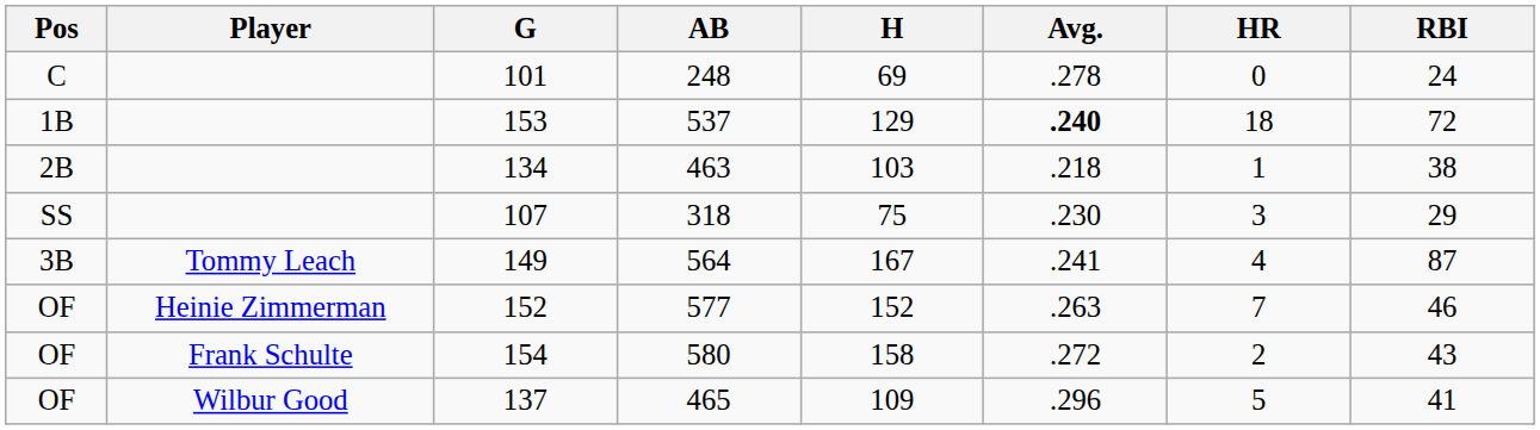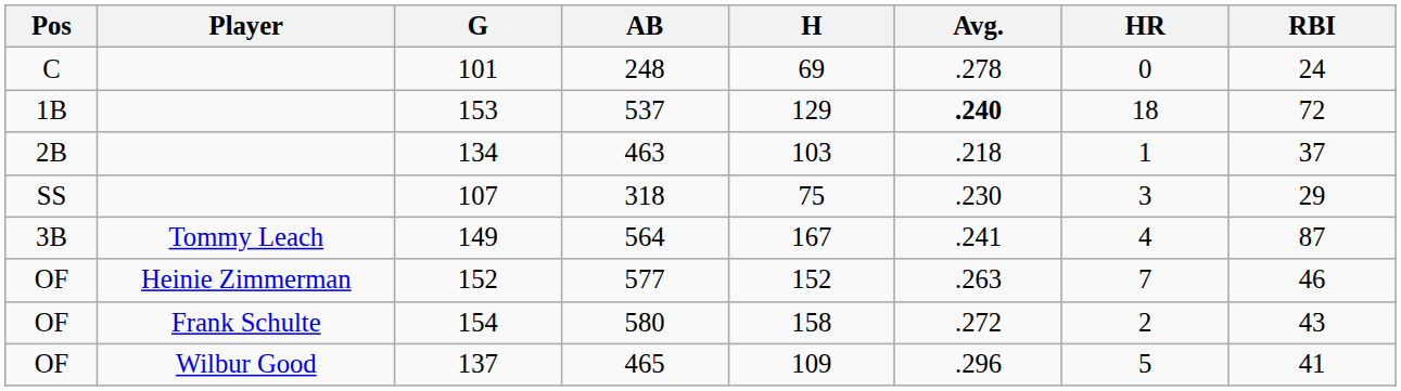 <table class="wikitable sortable">
 <tr>
 <th bgcolor="#DDDDFF" width="5%">Pos</th>
 <th bgcolor="#DDDDFF" width="16%">Player</th>
 <th bgcolor="#DDDDFF" width="9%">G</th>
 <th bgcolor="#DDDDFF" width="9%">AB</th>
 <th bgcolor="#DDDDFF" width="9%">H</th>
 <th bgcolor="#DDDDFF" width="9%">Avg.</th>
 <th bgcolor="#DDDDFF" width="9%">HR</th>
 <th bgcolor="#DDDDFF" width="9%">RBI</th>
 </tr>
 <tr align="center">
 <td>C</td>
 <td></td>
 <td>101</td>
 <td>248</td>
 <td>69</td>
 <td>.278</td>
 <td>0</td>
 <td>24</td>
 </tr>
 <tr align="center">
 <td>1B</td>
 <td></td>
 <td>153</td>
 <td>537</td>
 <td>129</td>
 <td><strong>.240</strong></td>
 <td>18</td>
 <td>72</td>
 </tr>
 <tr align="center">
 <td>2B</td>
 <td></td>
 <td>134</td>
 <td>463</td>
 <td>103</td>
 <td>.218</td>
 <td>1</td>
-<td>38</td>
+<td>37</td>
 </tr>
 <tr align="center">
 <td>SS</td>
 <td></td>
 <td>107</td>
 <td>318</td>
 <td>75</td>
 <td>.230</td>
 <td>3</td>
 <td>29</td>
 </tr>
 <tr align=center>
 <td>3B</td>
 <td><a href='#'>Tommy Leach</a></td>
 <td>149</td>
 <td>564</td>
 <td>167</td>
 <td>.241</td>
 <td>4</td>
 <td>87</td>
 </tr>
 <tr align=center>
 <td>OF</td>
 <td><a href='#'>Heinie Zimmerman</a></td>
 <td>152</td>
 <td>577</td>
 <td>152</td>
 <td>.263</td>
 <td>7</td>
 <td>46</td>
 </tr>
 <tr align=center>
 <td>OF</td>
 <td><a href='#'>Frank Schulte</a></td>
 <td>154</td>
 <td>580</td>
 <td>158</td>
 <td>.272</td>
 <td>2</td>
 <td>43</td>
 </tr>
 <tr align=center>
 <td>OF</td>
 <td><a href='#'>Wilbur Good</a></td>
 <td>137</td>
 <td>465</td>
 <td>109</td>
 <td>.296</td>
 <td>5</td>
 <td>41</td>
 </tr>
 </table>
